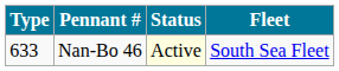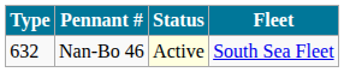 <table class="wikitable">
 <tr>
 <th style="background:#079;color:#fff;">Type</th>
 <th style="background:#079;color:#fff;">Pennant #</th>
 <th style="background:#079;color:#fff;">Status</th>
 <th style="background:#079;color:#fff;">Fleet</th>
 </tr>
 <tr>
-<td>633</td>
+<td>632</td>
 <td>Nan-Bo 46</td>
 <td style="background: lightyellow;">Active</td>
 <td><a href='#'>South Sea Fleet</a></td>
 </tr>
 </table>
